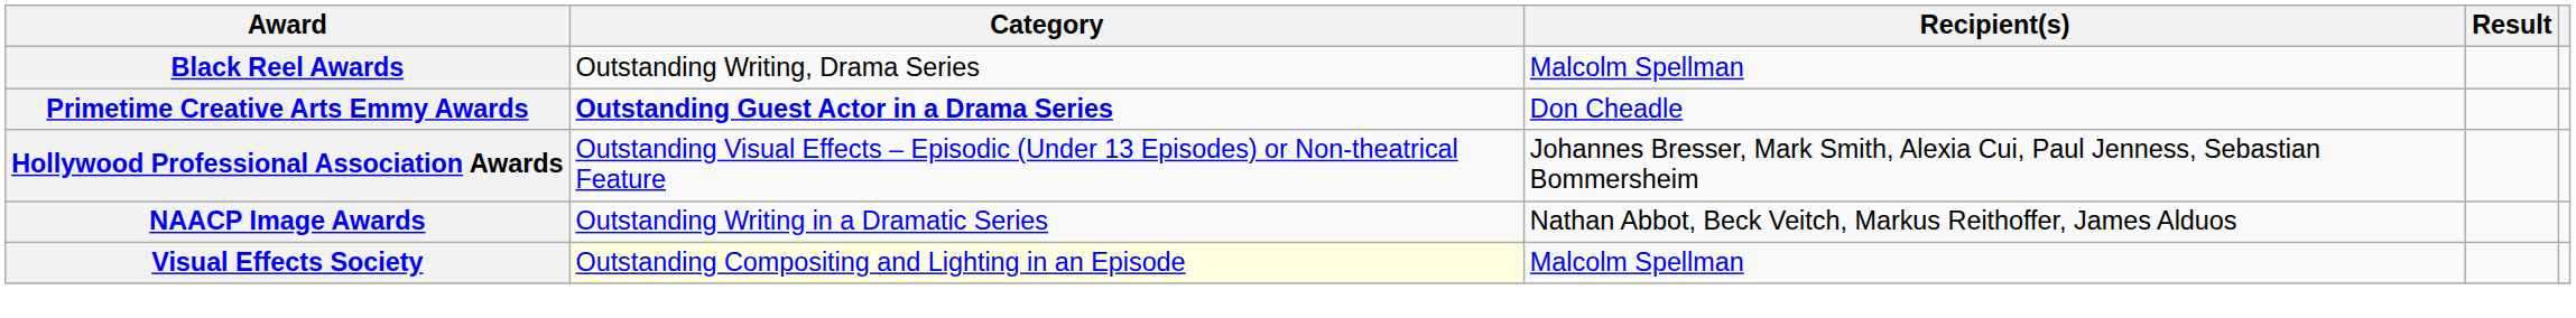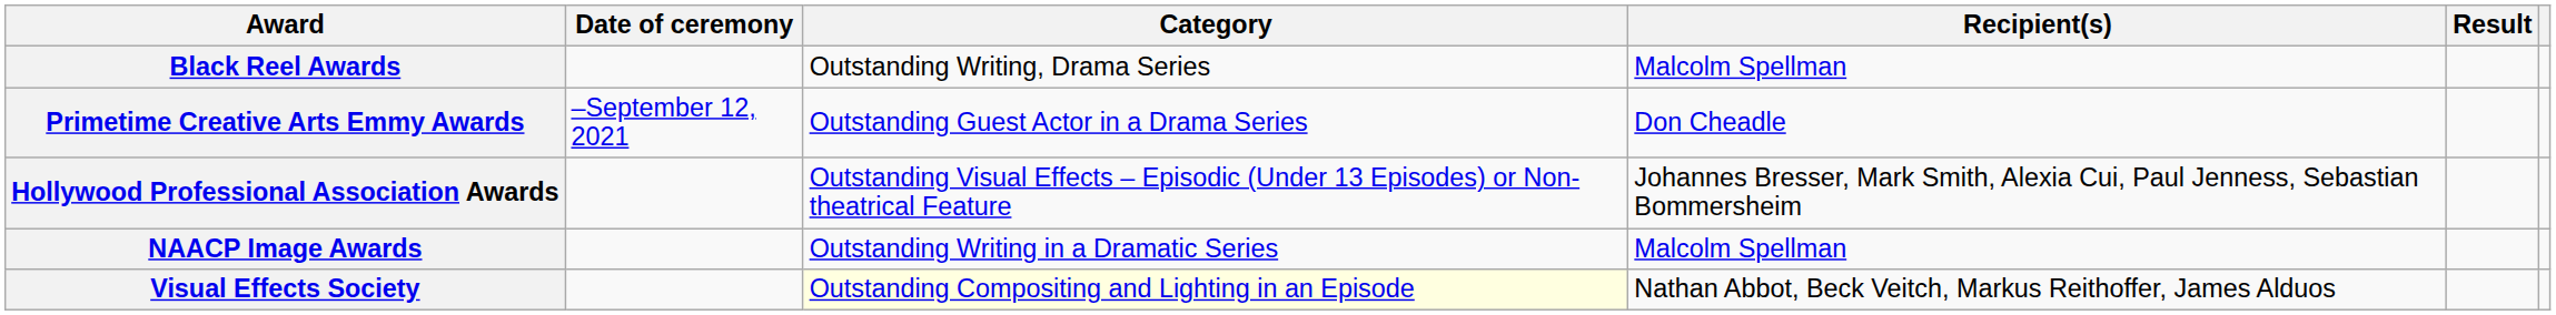 <table class="wikitable sortable plainrowheaders" style="width: 99%;">
 <tr>
 <th scope="col" style="width: 22%;">Award</th>
+<th scope="col">Date of ceremony</th>
 <th scope="col">Category</th>
 <th scope="col">Recipient(s)</th>
 <th scope="col">Result</th>
 <th scope="col" class="unsortable"></th>
 </tr>
 <tr>
 <th scope="row" style="text-align: center;"><a href='#'>Black Reel Awards</a></th>
+<td></td>
 <td>Outstanding Writing, Drama Series</td>
 <td><a href='#'>Malcolm Spellman</a></td>
 <td></td>
 <td style="text-align: center;"></td>
 </tr>
 <tr>
 <th scope="row" style="text-align: center;"><a href='#'>Primetime Creative Arts Emmy Awards</a></th>
-<td><strong><a href='#'>Outstanding Guest Actor in a Drama Series</a></strong></td>
+<td><a href='#'>–September 12, 2021</a></td>
+<td><a href='#'>Outstanding Guest Actor in a Drama Series</a></td>
 <td><a href='#'>Don Cheadle</a></td>
 <td></td>
 <td style="text-align: center;"></td>
 </tr>
 <tr>
 <th scope="row" style="text-align: center;"><a href='#'>Hollywood Professional Association</a> Awards</th>
+<td></td>
 <td><a href='#'>Outstanding Visual Effects – Episodic (Under 13 Episodes) or Non-theatrical Feature</a></td>
 <td>Johannes Bresser, Mark Smith, Alexia Cui, Paul Jenness, Sebastian Bommersheim</td>
 <td></td>
 <td style="text-align: center;"></td>
 </tr>
 <tr>
 <th scope="row" style="text-align: center;"><a href='#'>NAACP Image Awards</a></th>
+<td><a href='#'></a></td>
 <td><a href='#'>Outstanding Writing in a Dramatic Series</a></td>
-<td>Nathan Abbot, Beck Veitch, Markus Reithoffer, James Alduos</td>
+<td><a href='#'>Malcolm Spellman</a></td>
 <td></td>
 <td style="text-align: center;"></td>
 </tr>
 <tr>
 <th scope="row" style="text-align: center;"><a href='#'>Visual Effects Society</a></th>
+<td><a href='#'></a></td>
 <td style="background: lightyellow;"><a href='#'>Outstanding Compositing and Lighting in an Episode</a></td>
-<td><a href='#'>Malcolm Spellman</a></td>
+<td>Nathan Abbot, Beck Veitch, Markus Reithoffer, James Alduos</td>
 <td></td>
 <td style="text-align: center;"></td>
 </tr>
 </table>
